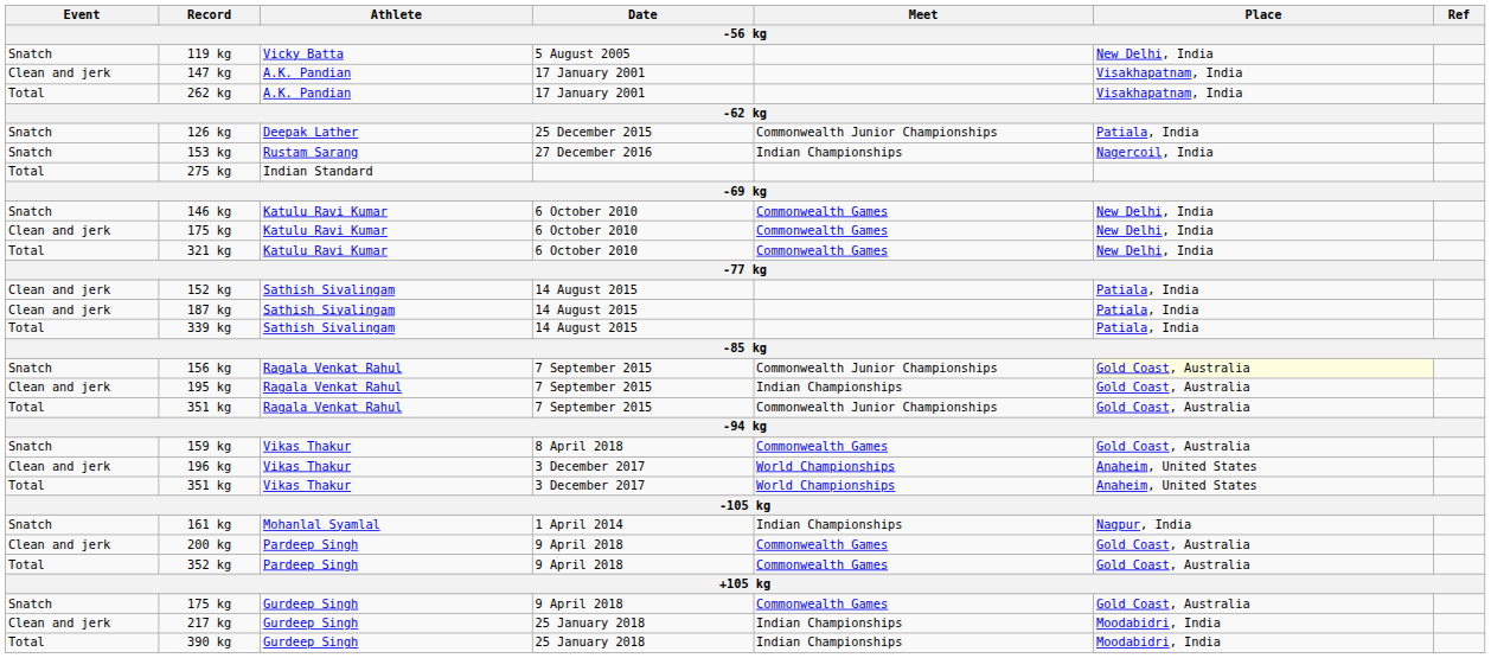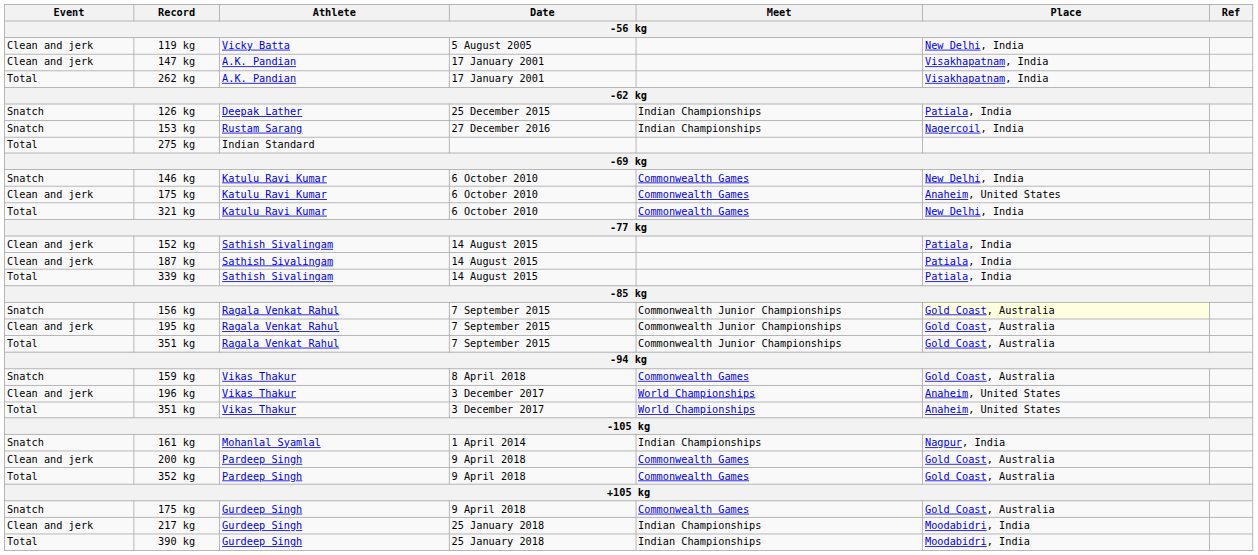 <table class="wikitable" style="font-size:95%; width: 95%;">
 <tr>
 <th width=9%>Event</th>
 <th width=6%>Record</th>
 <th width=16%>Athlete</th>
 <th width=13%>Date</th>
 <th width=20%>Meet</th>
 <th width=20%>Place</th>
 <th width=3%>Ref</th>
 </tr>
 <tr bgcolor="#DDDDDD">
 <th colspan="7">-56 kg</th>
 </tr>
 <tr>
-<td>Snatch</td>
+<td>Clean and jerk</td>
 <td align="center">119 kg</td>
 <td><a href='#'>Vicky Batta</a></td>
 <td>5 August 2005</td>
 <td></td>
 <td><a href='#'>New Delhi</a>, India</td>
 <td></td>
 </tr>
 <tr>
 <td>Clean and jerk</td>
 <td align="center">147 kg</td>
 <td><a href='#'>A.K. Pandian</a></td>
 <td>17 January 2001</td>
 <td></td>
 <td><a href='#'>Visakhapatnam</a>, India</td>
 <td></td>
 </tr>
 <tr>
 <td>Total</td>
 <td align="center">262 kg</td>
 <td><a href='#'>A.K. Pandian</a></td>
 <td>17 January 2001</td>
 <td></td>
 <td><a href='#'>Visakhapatnam</a>, India</td>
 <td></td>
 </tr>
 <tr bgcolor="#DDDDDD">
 <th colspan="7">-62 kg</th>
 </tr>
 <tr>
 <td>Snatch</td>
 <td align="center">126 kg</td>
 <td><a href='#'>Deepak Lather</a></td>
 <td>25 December 2015</td>
-<td>Commonwealth Junior Championships</td>
+<td>Indian Championships</td>
 <td><a href='#'>Patiala</a>, India</td>
 <td></td>
 </tr>
 <tr>
 <td>Snatch</td>
 <td align="center">153 kg</td>
 <td><a href='#'>Rustam Sarang</a></td>
 <td>27 December 2016</td>
 <td>Indian Championships</td>
 <td><a href='#'>Nagercoil</a>, India</td>
 <td></td>
 </tr>
 <tr>
 <td>Total</td>
 <td align="center">275 kg</td>
 <td>Indian Standard</td>
 <td></td>
 <td></td>
 <td></td>
 <td></td>
 </tr>
 <tr bgcolor="#DDDDDD">
 <th colspan="7">-69 kg</th>
 </tr>
 <tr>
 <td>Snatch</td>
 <td align="center">146 kg</td>
 <td><a href='#'>Katulu Ravi Kumar</a></td>
 <td>6 October 2010</td>
 <td><a href='#'>Commonwealth Games</a></td>
 <td><a href='#'>New Delhi</a>, India</td>
 <td></td>
 </tr>
 <tr>
 <td>Clean and jerk</td>
 <td align="center">175 kg</td>
 <td><a href='#'>Katulu Ravi Kumar</a></td>
 <td>6 October 2010</td>
 <td><a href='#'>Commonwealth Games</a></td>
-<td><a href='#'>New Delhi</a>, India</td>
+<td><a href='#'>Anaheim</a>, United States</td>
 <td></td>
 </tr>
 <tr>
 <td>Total</td>
 <td align="center">321 kg</td>
 <td><a href='#'>Katulu Ravi Kumar</a></td>
 <td>6 October 2010</td>
 <td><a href='#'>Commonwealth Games</a></td>
 <td><a href='#'>New Delhi</a>, India</td>
 <td></td>
 </tr>
 <tr bgcolor="#DDDDDD">
 <th colspan="7">-77 kg</th>
 </tr>
 <tr>
 <td>Clean and jerk</td>
 <td align="center">152 kg</td>
 <td><a href='#'>Sathish Sivalingam</a></td>
 <td>14 August 2015</td>
 <td></td>
 <td><a href='#'>Patiala</a>, India</td>
 <td></td>
 </tr>
 <tr>
 <td>Clean and jerk</td>
 <td align="center">187 kg</td>
 <td><a href='#'>Sathish Sivalingam</a></td>
 <td>14 August 2015</td>
 <td></td>
 <td><a href='#'>Patiala</a>, India</td>
 <td></td>
 </tr>
 <tr>
 <td>Total</td>
 <td align="center">339 kg</td>
 <td><a href='#'>Sathish Sivalingam</a></td>
 <td>14 August 2015</td>
 <td></td>
 <td><a href='#'>Patiala</a>, India</td>
 <td></td>
 </tr>
 <tr bgcolor="#DDDDDD">
 <th colspan="7">-85 kg</th>
 </tr>
 <tr>
 <td>Snatch</td>
 <td align="center">156 kg</td>
 <td><a href='#'>Ragala Venkat Rahul</a></td>
 <td>7 September 2015</td>
 <td>Commonwealth Junior Championships</td>
 <td style="background: lightyellow;"><a href='#'>Gold Coast</a>, Australia</td>
 <td></td>
 </tr>
 <tr>
 <td>Clean and jerk</td>
 <td align="center">195 kg</td>
 <td><a href='#'>Ragala Venkat Rahul</a></td>
 <td>7 September 2015</td>
-<td>Indian Championships</td>
+<td>Commonwealth Junior Championships</td>
 <td><a href='#'>Gold Coast</a>, Australia</td>
 <td></td>
 </tr>
 <tr>
 <td>Total</td>
 <td align="center">351 kg</td>
 <td><a href='#'>Ragala Venkat Rahul</a></td>
 <td>7 September 2015</td>
 <td>Commonwealth Junior Championships</td>
 <td><a href='#'>Gold Coast</a>, Australia</td>
 <td></td>
 </tr>
 <tr bgcolor="#DDDDDD">
 <th colspan="7">-94 kg</th>
 </tr>
 <tr>
 <td>Snatch</td>
 <td align="center">159 kg</td>
 <td><a href='#'>Vikas Thakur</a></td>
 <td>8 April 2018</td>
 <td><a href='#'>Commonwealth Games</a></td>
 <td><a href='#'>Gold Coast</a>, Australia</td>
 <td></td>
 </tr>
 <tr>
 <td>Clean and jerk</td>
 <td align="center">196 kg</td>
 <td><a href='#'>Vikas Thakur</a></td>
 <td>3 December 2017</td>
 <td><a href='#'>World Championships</a></td>
 <td><a href='#'>Anaheim</a>, United States</td>
 <td></td>
 </tr>
 <tr>
 <td>Total</td>
 <td align="center">351 kg</td>
 <td><a href='#'>Vikas Thakur</a></td>
 <td>3 December 2017</td>
 <td><a href='#'>World Championships</a></td>
 <td><a href='#'>Anaheim</a>, United States</td>
 <td></td>
 </tr>
 <tr bgcolor="#DDDDDD">
 <th colspan="7">-105 kg</th>
 </tr>
 <tr>
 <td>Snatch</td>
 <td align="center">161 kg</td>
 <td><a href='#'>Mohanlal Syamlal</a></td>
 <td>1 April 2014</td>
 <td>Indian Championships</td>
 <td><a href='#'>Nagpur</a>, India</td>
 <td></td>
 </tr>
 <tr>
 <td>Clean and jerk</td>
 <td align="center">200 kg</td>
 <td><a href='#'>Pardeep Singh</a></td>
 <td>9 April 2018</td>
 <td><a href='#'>Commonwealth Games</a></td>
 <td><a href='#'>Gold Coast</a>, Australia</td>
 <td></td>
 </tr>
 <tr>
 <td>Total</td>
 <td align="center">352 kg</td>
 <td><a href='#'>Pardeep Singh</a></td>
 <td>9 April 2018</td>
 <td><a href='#'>Commonwealth Games</a></td>
 <td><a href='#'>Gold Coast</a>, Australia</td>
 <td></td>
 </tr>
 <tr bgcolor="#DDDDDD">
 <th colspan="7">+105 kg</th>
 </tr>
 <tr>
 <td>Snatch</td>
 <td align="center">175 kg</td>
 <td><a href='#'>Gurdeep Singh</a></td>
 <td>9 April 2018</td>
 <td><a href='#'>Commonwealth Games</a></td>
 <td><a href='#'>Gold Coast</a>, Australia</td>
 <td></td>
 </tr>
 <tr>
 <td>Clean and jerk</td>
 <td align="center">217 kg</td>
 <td><a href='#'>Gurdeep Singh</a></td>
 <td>25 January 2018</td>
 <td>Indian Championships</td>
 <td><a href='#'>Moodabidri</a>, India</td>
 <td></td>
 </tr>
 <tr>
 <td>Total</td>
 <td align="center">390 kg</td>
 <td><a href='#'>Gurdeep Singh</a></td>
 <td>25 January 2018</td>
 <td>Indian Championships</td>
 <td><a href='#'>Moodabidri</a>, India</td>
 <td></td>
 </tr>
 </table>
